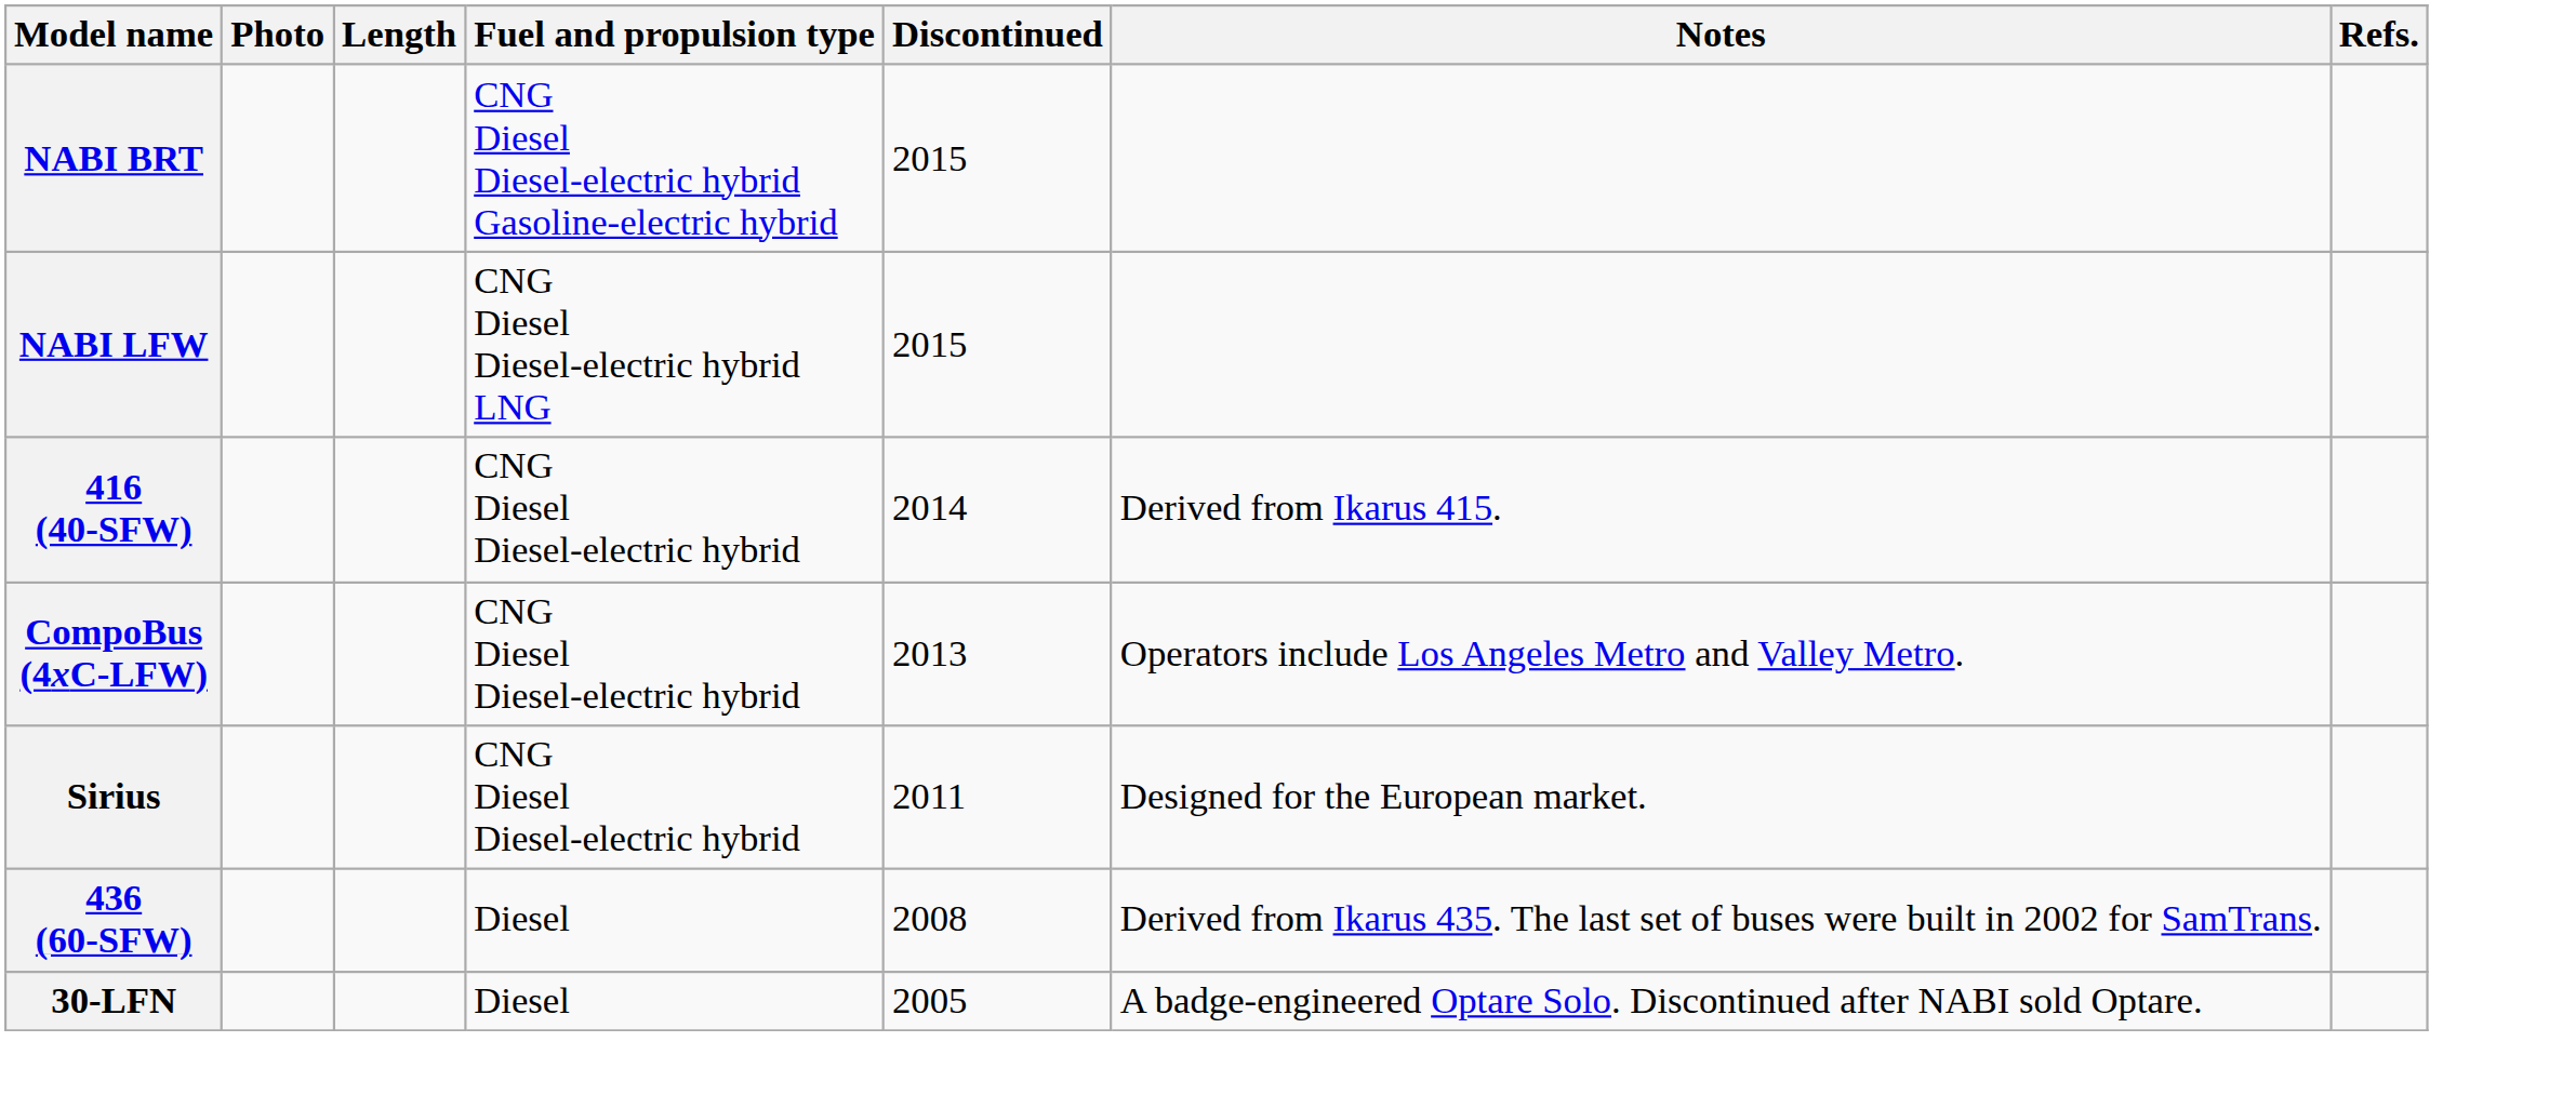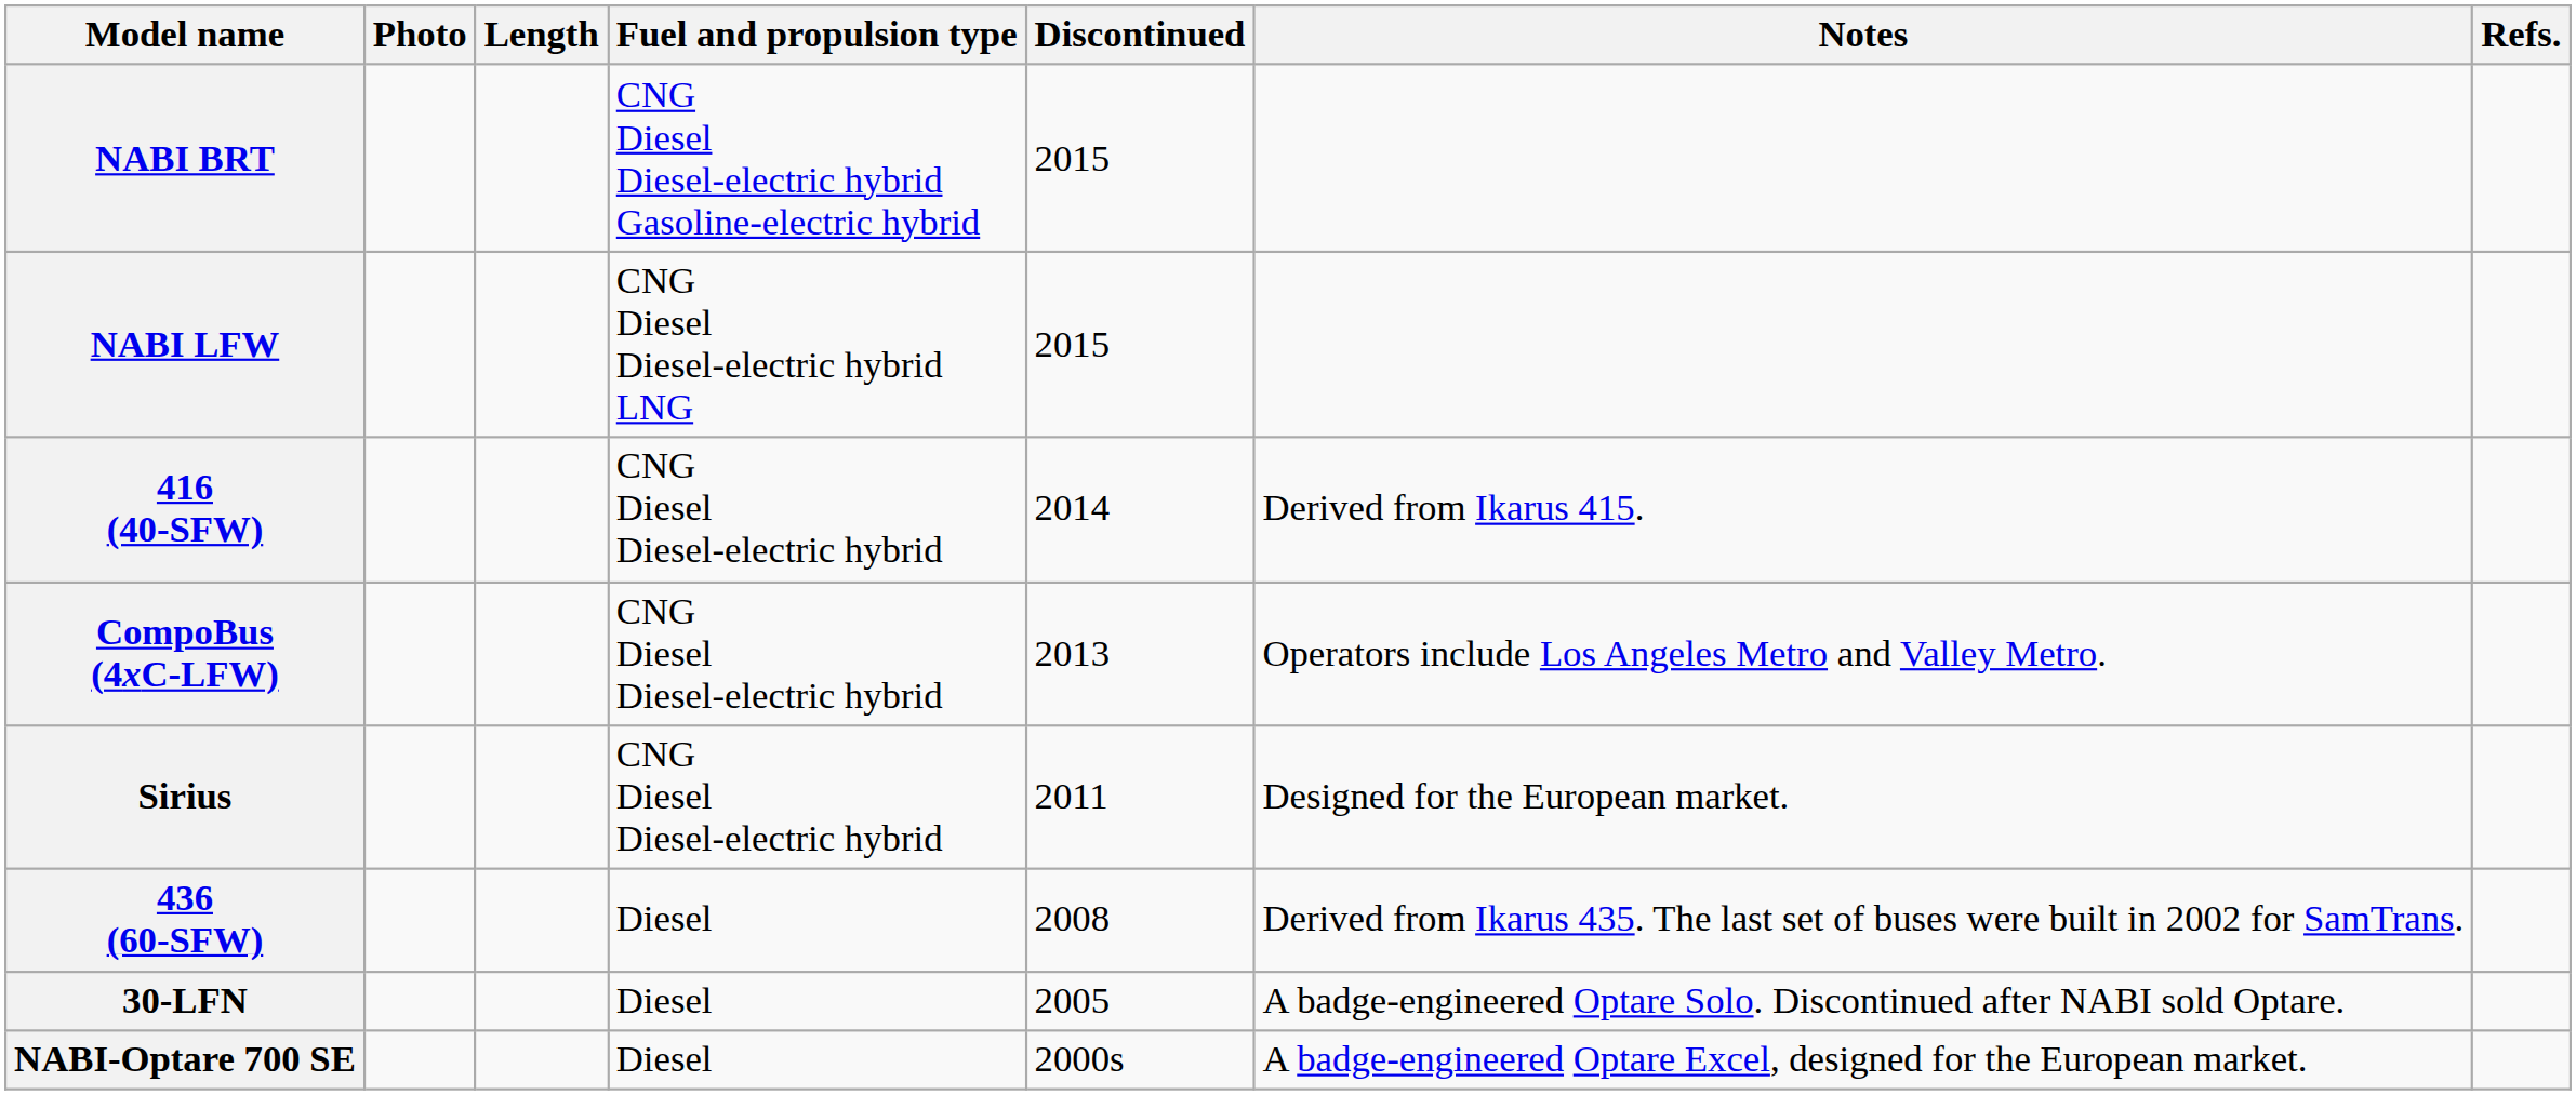 <table class="wikitable" style="font-size: 100%;" |>
 <tr>
 <th>Model name</th>
 <th>Photo</th>
 <th>Length</th>
 <th>Fuel and propulsion type</th>
 <th>Discontinued</th>
 <th>Notes</th>
 <th>Refs.</th>
 </tr>
 <tr>
 <th><strong><a href='#'>NABI BRT</a></strong></th>
 <td></td>
 <td><br></td>
 <td><a href='#'>CNG</a><br><a href='#'>Diesel</a><br><a href='#'>Diesel-electric hybrid</a><br><a href='#'>Gasoline-electric hybrid</a></td>
 <td>2015</td>
 <td></td>
 <td><br></td>
 </tr>
 <tr>
 <th><strong><a href='#'>NABI LFW</a></strong></th>
 <td></td>
 <td><br><br><br></td>
 <td>CNG<br>Diesel<br>Diesel-electric hybrid<br><a href='#'>LNG</a></td>
 <td>2015</td>
 <td></td>
 <td><br><br><br></td>
 </tr>
 <tr>
 <th><a href='#'>416<br>(40-SFW)</a></th>
 <td></td>
 <td></td>
 <td>CNG<br>Diesel<br>Diesel-electric hybrid</td>
 <td>2014</td>
 <td>Derived from <a href='#'>Ikarus 415</a>.</td>
 <td><br></td>
 </tr>
 <tr>
 <th><a href='#'>CompoBus<br>(4<em>x</em>C-LFW)</a></th>
 <td></td>
 <td><br></td>
 <td>CNG<br>Diesel<br>Diesel-electric hybrid</td>
 <td>2013</td>
 <td>Operators include <a href='#'>Los Angeles Metro</a> and <a href='#'>Valley Metro</a>.</td>
 <td></td>
 </tr>
 <tr>
 <th>Sirius</th>
 <td></td>
 <td></td>
 <td>CNG<br>Diesel<br>Diesel-electric hybrid</td>
 <td>2011</td>
 <td>Designed for the European market.</td>
 <td></td>
 </tr>
 <tr>
 <th><a href='#'>436<br>(60-SFW)</a></th>
 <td></td>
 <td></td>
 <td>Diesel</td>
 <td>2008</td>
 <td>Derived from <a href='#'>Ikarus 435</a>. The last set of buses were built in 2002 for <a href='#'>SamTrans</a>.</td>
 <td></td>
 </tr>
 <tr>
 <th>30-LFN</th>
 <td></td>
 <td></td>
 <td>Diesel</td>
 <td>2005</td>
 <td>A badge-engineered <a href='#'>Optare Solo</a>. Discontinued after NABI sold Optare.</td>
 <td></td>
 </tr>
+<tr>
+<th>NABI-Optare 700 SE</th>
+<td></td>
+<td></td>
+<td>Diesel</td>
+<td>2000s</td>
+<td>A <a href='#'>badge-engineered</a> <a href='#'>Optare Excel</a>, designed for the European market.</td>
+<td></td>
+</tr>
 </table>
